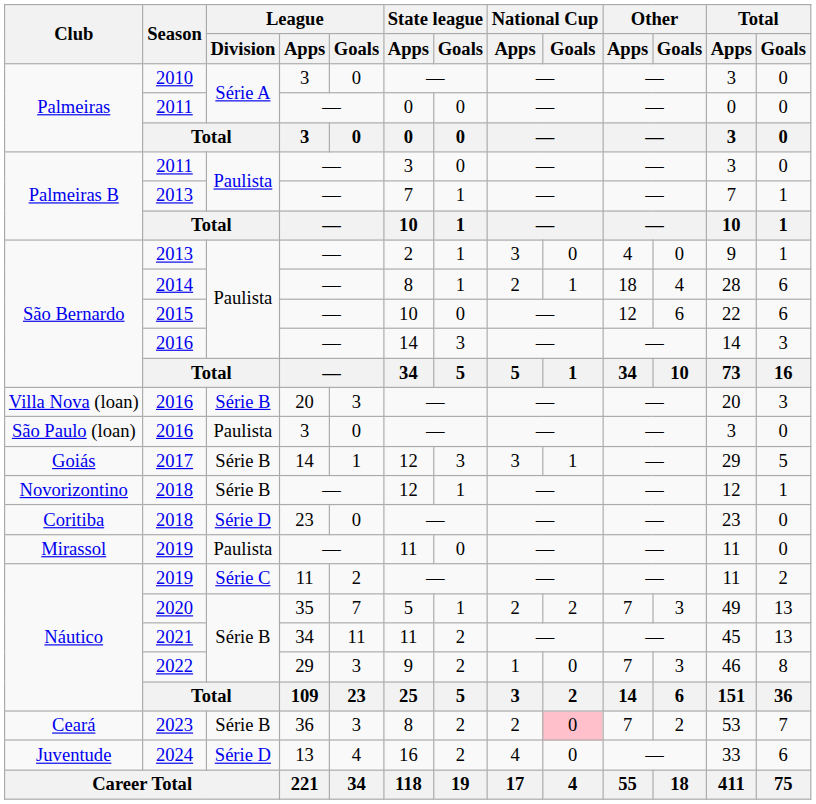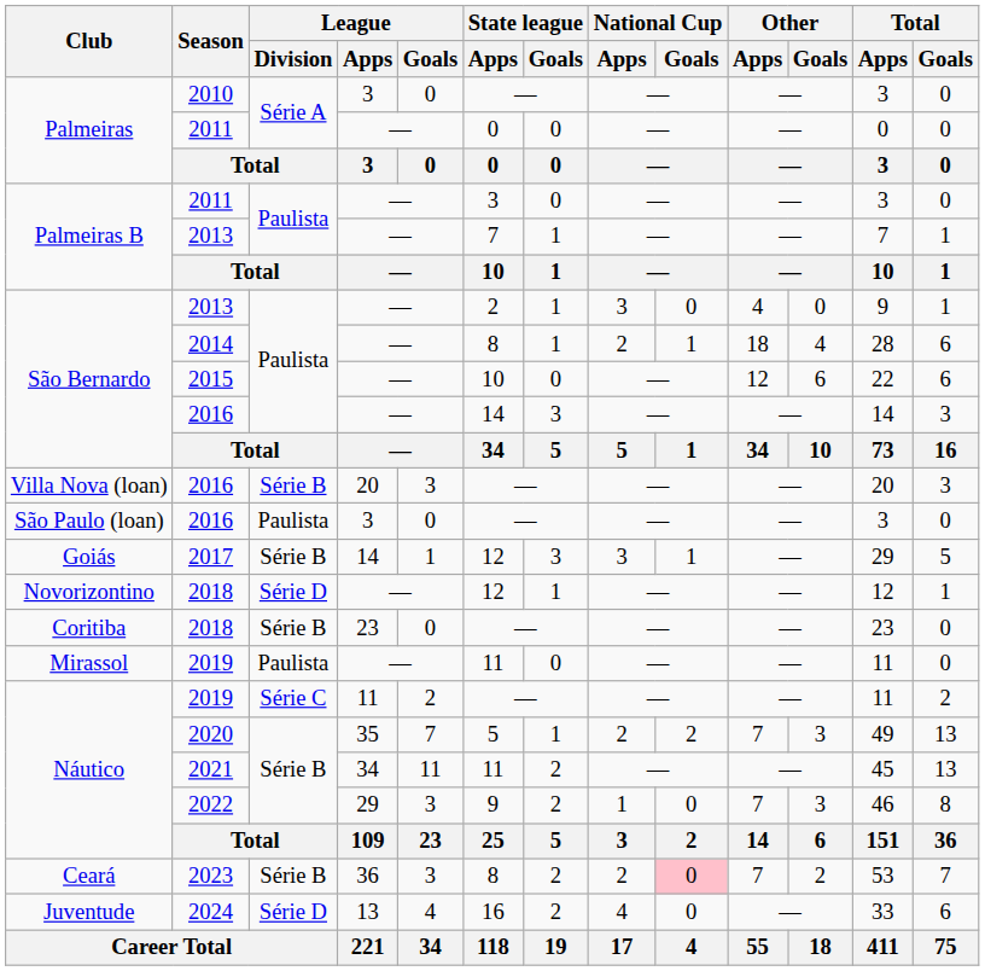 <table class="wikitable" style="text-align: center">
 <tr>
 <th rowspan="2">Club</th>
 <th rowspan="2">Season</th>
 <th colspan="3">League</th>
 <th colspan="2">State league</th>
 <th colspan="2">National Cup</th>
 <th colspan="2">Other</th>
 <th colspan="2">Total</th>
 </tr>
 <tr>
 <th>Division</th>
 <th>Apps</th>
 <th>Goals</th>
 <th>Apps</th>
 <th>Goals</th>
 <th>Apps</th>
 <th>Goals</th>
 <th>Apps</th>
 <th>Goals</th>
 <th>Apps</th>
 <th>Goals</th>
 </tr>
 <tr>
 <td rowspan="3"><a href='#'>Palmeiras</a></td>
 <td><a href='#'>2010</a></td>
 <td rowspan="2"><a href='#'>Série A</a></td>
 <td>3</td>
 <td>0</td>
 <td colspan="2">—</td>
 <td colspan="2">—</td>
 <td colspan="2">—</td>
 <td>3</td>
 <td>0</td>
 </tr>
 <tr>
 <td><a href='#'>2011</a></td>
 <td colspan="2">—</td>
 <td>0</td>
 <td>0</td>
 <td colspan="2">—</td>
 <td colspan="2">—</td>
 <td>0</td>
 <td>0</td>
 </tr>
 <tr>
 <th colspan="2">Total</th>
 <th>3</th>
 <th>0</th>
 <th>0</th>
 <th>0</th>
 <th colspan="2">—</th>
 <th colspan="2">—</th>
 <th>3</th>
 <th>0</th>
 </tr>
 <tr>
 <td rowspan="3"><a href='#'>Palmeiras B</a></td>
 <td><a href='#'>2011</a></td>
 <td rowspan="2"><a href='#'>Paulista</a></td>
 <td colspan="2">—</td>
 <td>3</td>
 <td>0</td>
 <td colspan="2">—</td>
 <td colspan="2">—</td>
 <td>3</td>
 <td>0</td>
 </tr>
 <tr>
 <td><a href='#'>2013</a></td>
 <td colspan="2">—</td>
 <td>7</td>
 <td>1</td>
 <td colspan="2">—</td>
 <td colspan="2">—</td>
 <td>7</td>
 <td>1</td>
 </tr>
 <tr>
 <th colspan="2">Total</th>
 <th colspan="2">—</th>
 <th>10</th>
 <th>1</th>
 <th colspan="2">—</th>
 <th colspan="2">—</th>
 <th>10</th>
 <th>1</th>
 </tr>
 <tr>
 <td rowspan="5"><a href='#'>São Bernardo</a></td>
 <td><a href='#'>2013</a></td>
 <td rowspan="4">Paulista</td>
 <td colspan="2">—</td>
 <td>2</td>
 <td>1</td>
 <td>3</td>
 <td>0</td>
 <td>4</td>
 <td>0</td>
 <td>9</td>
 <td>1</td>
 </tr>
 <tr>
 <td><a href='#'>2014</a></td>
 <td colspan="2">—</td>
 <td>8</td>
 <td>1</td>
 <td>2</td>
 <td>1</td>
 <td>18</td>
 <td>4</td>
 <td>28</td>
 <td>6</td>
 </tr>
 <tr>
 <td><a href='#'>2015</a></td>
 <td colspan="2">—</td>
 <td>10</td>
 <td>0</td>
 <td colspan="2">—</td>
 <td>12</td>
 <td>6</td>
 <td>22</td>
 <td>6</td>
 </tr>
 <tr>
 <td><a href='#'>2016</a></td>
 <td colspan="2">—</td>
 <td>14</td>
 <td>3</td>
 <td colspan="2">—</td>
 <td colspan="2">—</td>
 <td>14</td>
 <td>3</td>
 </tr>
 <tr>
 <th colspan="2">Total</th>
 <th colspan="2">—</th>
 <th>34</th>
 <th>5</th>
 <th>5</th>
 <th>1</th>
 <th>34</th>
 <th>10</th>
 <th>73</th>
 <th>16</th>
 </tr>
 <tr>
 <td><a href='#'>Villa Nova</a> (loan)</td>
 <td><a href='#'>2016</a></td>
 <td><a href='#'>Série B</a></td>
 <td>20</td>
 <td>3</td>
 <td colspan="2">—</td>
 <td colspan="2">—</td>
 <td colspan="2">—</td>
 <td>20</td>
 <td>3</td>
 </tr>
 <tr>
 <td><a href='#'>São Paulo</a> (loan)</td>
 <td><a href='#'>2016</a></td>
 <td>Paulista</td>
 <td>3</td>
 <td>0</td>
 <td colspan="2">—</td>
 <td colspan="2">—</td>
 <td colspan="2">—</td>
 <td>3</td>
 <td>0</td>
 </tr>
 <tr>
 <td><a href='#'>Goiás</a></td>
 <td><a href='#'>2017</a></td>
 <td>Série B</td>
 <td>14</td>
 <td>1</td>
 <td>12</td>
 <td>3</td>
 <td>3</td>
 <td>1</td>
 <td colspan="2">—</td>
 <td>29</td>
 <td>5</td>
 </tr>
 <tr>
 <td><a href='#'>Novorizontino</a></td>
 <td><a href='#'>2018</a></td>
-<td>Série B</td>
+<td><a href='#'>Série D</a></td>
 <td colspan="2">—</td>
 <td>12</td>
 <td>1</td>
 <td colspan="2">—</td>
 <td colspan="2">—</td>
 <td>12</td>
 <td>1</td>
 </tr>
 <tr>
 <td><a href='#'>Coritiba</a></td>
 <td><a href='#'>2018</a></td>
-<td><a href='#'>Série D</a></td>
+<td>Série B</td>
 <td>23</td>
 <td>0</td>
 <td colspan="2">—</td>
 <td colspan="2">—</td>
 <td colspan="2">—</td>
 <td>23</td>
 <td>0</td>
 </tr>
 <tr>
 <td><a href='#'>Mirassol</a></td>
 <td><a href='#'>2019</a></td>
 <td>Paulista</td>
 <td colspan="2">—</td>
 <td>11</td>
 <td>0</td>
 <td colspan="2">—</td>
 <td colspan="2">—</td>
 <td>11</td>
 <td>0</td>
 </tr>
 <tr>
 <td rowspan="5"><a href='#'>Náutico</a></td>
 <td><a href='#'>2019</a></td>
 <td><a href='#'>Série C</a></td>
 <td>11</td>
 <td>2</td>
 <td colspan="2">—</td>
 <td colspan="2">—</td>
 <td colspan="2">—</td>
 <td>11</td>
 <td>2</td>
 </tr>
 <tr>
 <td><a href='#'>2020</a></td>
 <td rowspan="3">Série B</td>
 <td>35</td>
 <td>7</td>
 <td>5</td>
 <td>1</td>
 <td>2</td>
 <td>2</td>
 <td>7</td>
 <td>3</td>
 <td>49</td>
 <td>13</td>
 </tr>
 <tr>
 <td><a href='#'>2021</a></td>
 <td>34</td>
 <td>11</td>
 <td>11</td>
 <td>2</td>
 <td colspan="2">—</td>
 <td colspan="2">—</td>
 <td>45</td>
 <td>13</td>
 </tr>
 <tr>
 <td><a href='#'>2022</a></td>
 <td>29</td>
 <td>3</td>
 <td>9</td>
 <td>2</td>
 <td>1</td>
 <td>0</td>
 <td>7</td>
 <td>3</td>
 <td>46</td>
 <td>8</td>
 </tr>
 <tr>
 <th colspan="2">Total</th>
 <th>109</th>
 <th>23</th>
 <th>25</th>
 <th>5</th>
 <th>3</th>
 <th>2</th>
 <th>14</th>
 <th>6</th>
 <th>151</th>
 <th>36</th>
 </tr>
 <tr>
 <td><a href='#'>Ceará</a></td>
 <td><a href='#'>2023</a></td>
 <td>Série B</td>
 <td>36</td>
 <td>3</td>
 <td>8</td>
 <td>2</td>
 <td>2</td>
 <td style="background: pink;">0</td>
 <td>7</td>
 <td>2</td>
 <td>53</td>
 <td>7</td>
 </tr>
 <tr>
 <td><a href='#'>Juventude</a></td>
 <td><a href='#'>2024</a></td>
 <td><a href='#'>Série D</a></td>
 <td>13</td>
 <td>4</td>
 <td>16</td>
 <td>2</td>
 <td>4</td>
 <td>0</td>
 <td colspan="2">—</td>
 <td>33</td>
 <td>6</td>
 </tr>
 <tr>
 <th colspan="3">Career Total</th>
 <th>221</th>
 <th>34</th>
 <th>118</th>
 <th>19</th>
 <th>17</th>
 <th>4</th>
 <th>55</th>
 <th>18</th>
 <th>411</th>
 <th>75</th>
 </tr>
 </table>
